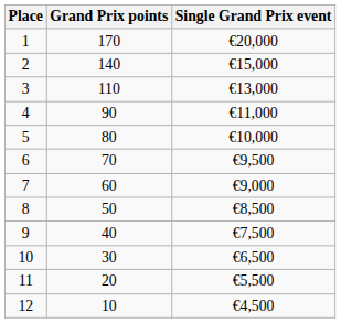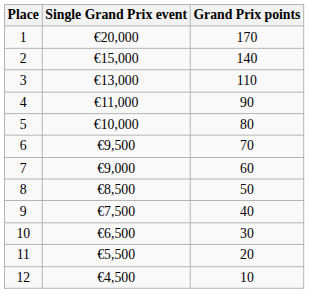 <table class="wikitable" style="text-align: center;">
 <tr>
 <th>Place</th>
+<th>Single Grand Prix event</th>
 <th>Grand Prix points</th>
-<th>Single Grand Prix event</th>
 </tr>
 <tr>
 <td>1</td>
+<td>€20,000</td>
 <td>170</td>
-<td>€20,000</td>
 </tr>
 <tr>
 <td>2</td>
+<td>€15,000</td>
 <td>140</td>
-<td>€15,000</td>
 </tr>
 <tr>
 <td>3</td>
+<td>€13,000</td>
 <td>110</td>
-<td>€13,000</td>
 </tr>
 <tr>
 <td>4</td>
+<td>€11,000</td>
 <td>90</td>
-<td>€11,000</td>
 </tr>
 <tr>
 <td>5</td>
+<td>€10,000</td>
 <td>80</td>
-<td>€10,000</td>
 </tr>
 <tr>
 <td>6</td>
+<td>€9,500</td>
 <td>70</td>
-<td>€9,500</td>
 </tr>
 <tr>
 <td>7</td>
+<td>€9,000</td>
 <td>60</td>
-<td>€9,000</td>
 </tr>
 <tr>
 <td>8</td>
+<td>€8,500</td>
 <td>50</td>
-<td>€8,500</td>
 </tr>
 <tr>
 <td>9</td>
+<td>€7,500</td>
 <td>40</td>
-<td>€7,500</td>
 </tr>
 <tr>
 <td>10</td>
+<td>€6,500</td>
 <td>30</td>
-<td>€6,500</td>
 </tr>
 <tr>
 <td>11</td>
+<td>€5,500</td>
 <td>20</td>
-<td>€5,500</td>
 </tr>
 <tr>
 <td>12</td>
+<td>€4,500</td>
 <td>10</td>
-<td>€4,500</td>
 </tr>
 </table>
